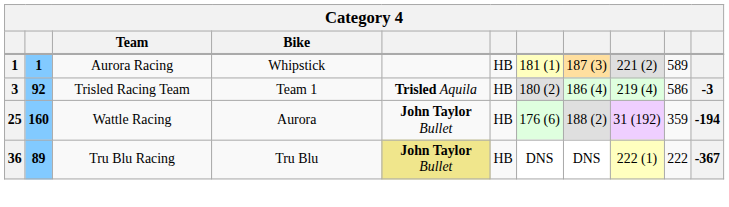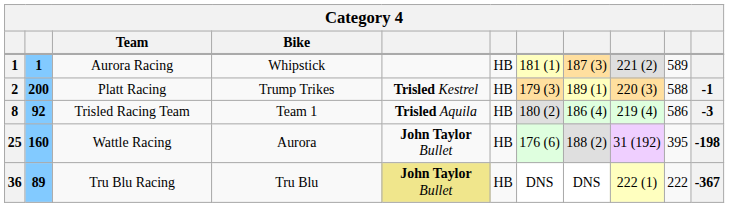 <table class="wikitable collapsible collapsed" style="font-size: 85%; text-align:center">
 <tr>
 <th colspan="11" width="500"><big>Category 4</big></th>
 </tr>
 <tr>
 <th valign="middle" width="5"></th>
 <th valign="middle" width="10"></th>
 <th valign="middle" width="150">Team</th>
 <th valign="middle" width="160">Bike</th>
 <th valign="middle" width="100"></th>
 <th valign="middle" width="6"></th>
 <th><a href='#'></a><br></th>
 <th><a href='#'></a><br></th>
 <th><a href='#'></a><br></th>
 <th valign="middle" width="4"></th>
 <th width="5" valign="middle"></th>
 </tr>
 <tr>
 </tr>
 <tr style="border-top:2px solid #aaaaaa">
 <th>1</th>
 <td bgcolor=#82CAFF><strong>1</strong></td>
 <td> Aurora Racing</td>
 <td>Whipstick</td>
 <td></td>
 <td>HB</td>
 <td bgcolor="#FFFFBF">181 (1)</td>
 <td bgcolor="#ffdf9f">187 (3)</td>
 <td bgcolor="#dfdfdf">221 (2)</td>
 <td>589</td>
 <th></th>
 </tr>
 <tr>
-<th>3</th>
+<th>2</th>
+<td bgcolor=#82CAFF><strong>200</strong></td>
+<td> Platt Racing</td>
+<td>Trump Trikes</td>
+<td><strong>Trisled</strong> <em>Kestrel</em></td>
+<td>HB</td>
+<td bgcolor="#ffdf9f">179 (3)</td>
+<td bgcolor="#FFFFBF">189 (1)</td>
+<td bgcolor="#ffdf9f">220 (3)</td>
+<td>588</td>
+<th>-1</th>
+</tr>
+<tr>
+<th>8</th>
 <td bgcolor=#82CAFF><strong>92</strong></td>
 <td> Trisled Racing Team</td>
 <td>Team 1</td>
 <td><strong>Trisled</strong> <em>Aquila</em></td>
 <td>HB</td>
 <td bgcolor="#dfdfdf">180 (2)</td>
 <td bgcolor="#dfffdf">186 (4)</td>
 <td bgcolor="#dfffdf">219 (4)</td>
 <td>586</td>
 <th>-3</th>
 </tr>
 <tr>
 <th>25</th>
 <td bgcolor=#82CAFF><strong>160</strong></td>
 <td> Wattle Racing</td>
 <td>Aurora</td>
 <td><strong>John Taylor</strong> <em>Bullet</em></td>
 <td>HB</td>
 <td bgcolor="#dfffdf">176 (6)</td>
 <td bgcolor="#dfdfdf">188 (2)</td>
 <td bgcolor="#efcfff">31 (192)</td>
-<td>359</td>
-<th>-194</th>
+<td>395</td>
+<th>-198</th>
 </tr>
 <tr>
 <th>36</th>
 <td bgcolor=#82CAFF><strong>89</strong></td>
 <td> Tru Blu Racing</td>
 <td>Tru Blu</td>
 <td style="background: khaki;"><strong>John Taylor</strong> <em>Bullet</em></td>
 <td>HB</td>
 <td bgcolor="#ffffff">DNS</td>
 <td bgcolor="#ffffff">DNS</td>
 <td bgcolor="#FFFFBF">222 (1)</td>
 <td>222</td>
 <th>-367</th>
 </tr>
 </table>
